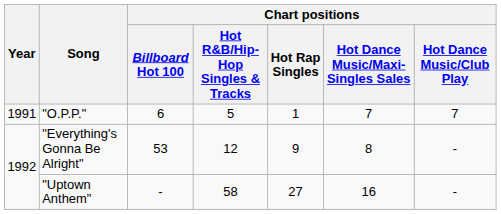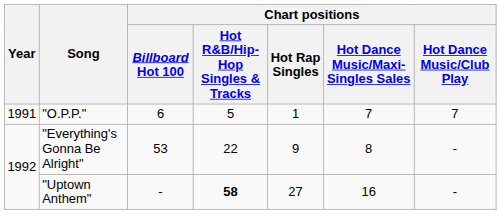 <table class="wikitable">
 <tr>
 <th rowspan="2">Year</th>
 <th rowspan="2">Song</th>
 <th colspan="5">Chart positions</th>
 </tr>
 <tr>
 <th><a href='#'><em>Billboard</em> Hot 100</a></th>
 <th><a href='#'>Hot R&B/Hip-Hop Singles & Tracks</a></th>
 <th>Hot Rap Singles</th>
 <th><a href='#'>Hot Dance Music/Maxi-Singles Sales</a></th>
 <th><a href='#'>Hot Dance Music/Club Play</a></th>
 </tr>
 <tr>
 <td>1991</td>
 <td>"O.P.P."</td>
 <td align="center">6</td>
 <td align="center">5</td>
 <td align="center">1</td>
 <td align="center">7</td>
 <td align="center">7</td>
 </tr>
 <tr>
 <td rowspan="2">1992</td>
 <td>"Everything's Gonna Be Alright"</td>
 <td align="center">53</td>
-<td align="center">12</td>
+<td align="center">22</td>
 <td align="center">9</td>
 <td align="center">8</td>
 <td align="center">-</td>
 </tr>
 <tr>
 <td>"Uptown Anthem"</td>
 <td align="center">-</td>
-<td align="center">58</td>
+<td align="center"><strong>58</strong></td>
 <td align="center">27</td>
 <td align="center">16</td>
 <td align="center">-</td>
 </tr>
 </table>
